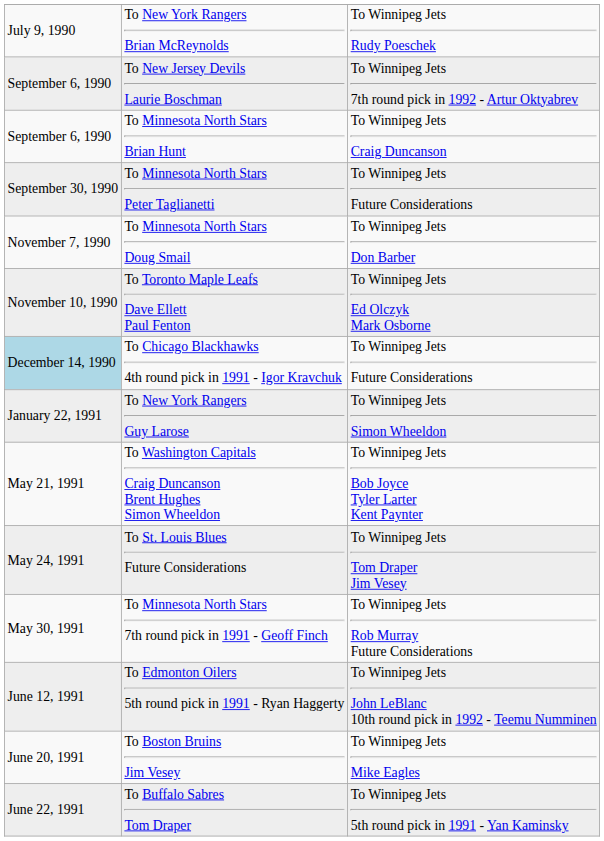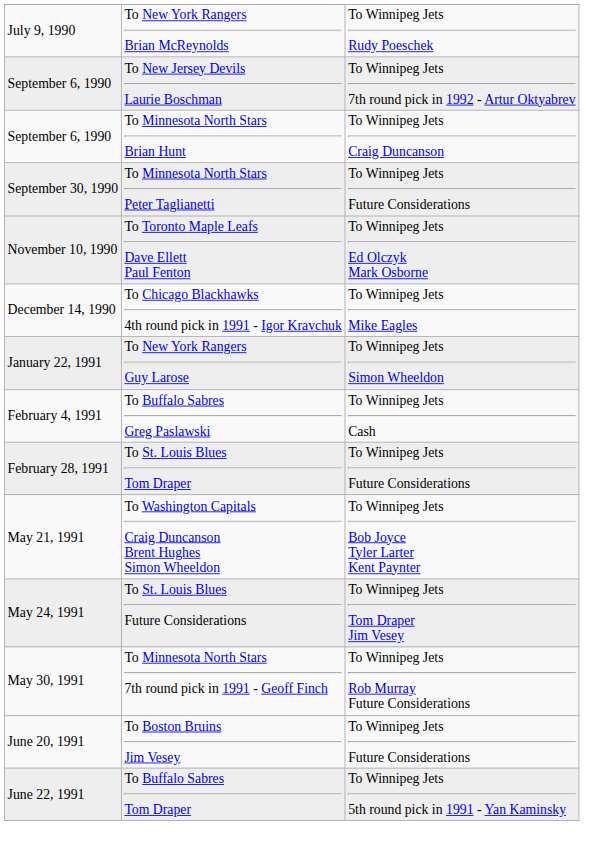 <table class="wikitable">
 <tr>
 </tr>
 <tr>
 <td>July 9, 1990</td>
 <td valign="top">To <a href='#'>New York Rangers</a><hr><a href='#'>Brian McReynolds</a></td>
 <td valign="top">To Winnipeg Jets<hr><a href='#'>Rudy Poeschek</a></td>
 </tr>
 <tr bgcolor="#eeeeee">
 <td>September 6, 1990</td>
 <td valign="top">To <a href='#'>New Jersey Devils</a><hr><a href='#'>Laurie Boschman</a></td>
 <td valign="top">To Winnipeg Jets<hr>7th round pick in <a href='#'>1992</a> - <a href='#'>Artur Oktyabrev</a></td>
 </tr>
 <tr>
 <td>September 6, 1990</td>
 <td valign="top">To <a href='#'>Minnesota North Stars</a><hr><a href='#'>Brian Hunt</a></td>
 <td valign="top">To Winnipeg Jets<hr><a href='#'>Craig Duncanson</a></td>
 </tr>
 <tr bgcolor="#eeeeee">
 <td>September 30, 1990</td>
 <td valign="top">To <a href='#'>Minnesota North Stars</a><hr><a href='#'>Peter Taglianetti</a></td>
 <td valign="top">To Winnipeg Jets<hr>Future Considerations</td>
 </tr>
-<tr>
-<td>November 7, 1990</td>
-<td valign="top">To <a href='#'>Minnesota North Stars</a><hr><a href='#'>Doug Smail</a></td>
-<td valign="top">To Winnipeg Jets<hr><a href='#'>Don Barber</a></td>
-</tr>
 <tr bgcolor="#eeeeee">
 <td>November 10, 1990</td>
 <td valign="top">To <a href='#'>Toronto Maple Leafs</a><hr><a href='#'>Dave Ellett</a> <br> <a href='#'>Paul Fenton</a></td>
 <td valign="top">To Winnipeg Jets<hr><a href='#'>Ed Olczyk</a> <br> <a href='#'>Mark Osborne</a></td>
 </tr>
 <tr>
-<td style="background: lightblue;">December 14, 1990</td>
+<td>December 14, 1990</td>
 <td valign="top">To <a href='#'>Chicago Blackhawks</a><hr>4th round pick in <a href='#'>1991</a> - <a href='#'>Igor Kravchuk</a></td>
-<td valign="top">To Winnipeg Jets<hr>Future Considerations</td>
+<td valign="top">To Winnipeg Jets<hr><a href='#'>Mike Eagles</a></td>
 </tr>
 <tr bgcolor="#eeeeee">
 <td>January 22, 1991</td>
 <td valign="top">To <a href='#'>New York Rangers</a><hr><a href='#'>Guy Larose</a></td>
 <td valign="top">To Winnipeg Jets<hr><a href='#'>Simon Wheeldon</a></td>
+</tr>
+<tr>
+<td>February 4, 1991</td>
+<td valign="top">To <a href='#'>Buffalo Sabres</a><hr><a href='#'>Greg Paslawski</a></td>
+<td valign="top">To Winnipeg Jets<hr>Cash</td>
+</tr>
+<tr bgcolor="#eeeeee">
+<td>February 28, 1991</td>
+<td valign="top">To <a href='#'>St. Louis Blues</a><hr><a href='#'>Tom Draper</a></td>
+<td valign="top">To Winnipeg Jets<hr>Future Considerations</td>
 </tr>
 <tr>
 <td>May 21, 1991</td>
 <td valign="top">To <a href='#'>Washington Capitals</a><hr><a href='#'>Craig Duncanson</a> <br> <a href='#'>Brent Hughes</a> <br> <a href='#'>Simon Wheeldon</a></td>
 <td valign="top">To Winnipeg Jets<hr><a href='#'>Bob Joyce</a> <br> <a href='#'>Tyler Larter</a> <br> <a href='#'>Kent Paynter</a></td>
 </tr>
 <tr bgcolor="#eeeeee">
 <td>May 24, 1991</td>
 <td valign="top">To <a href='#'>St. Louis Blues</a><hr>Future Considerations</td>
 <td valign="top">To Winnipeg Jets<hr><a href='#'>Tom Draper</a> <br> <a href='#'>Jim Vesey</a></td>
 </tr>
 <tr>
 <td>May 30, 1991</td>
 <td valign="top">To <a href='#'>Minnesota North Stars</a><hr>7th round pick in <a href='#'>1991</a> - <a href='#'>Geoff Finch</a></td>
 <td valign="top">To Winnipeg Jets<hr><a href='#'>Rob Murray</a> <br> Future Considerations</td>
 </tr>
-<tr bgcolor="#eeeeee">
-<td>June 12, 1991</td>
-<td valign="top">To <a href='#'>Edmonton Oilers</a><hr>5th round pick in <a href='#'>1991</a> - Ryan Haggerty</td>
-<td valign="top">To Winnipeg Jets<hr><a href='#'>John LeBlanc</a> <br> 10th round pick in <a href='#'>1992</a> - <a href='#'>Teemu Numminen</a></td>
-</tr>
 <tr>
 <td>June 20, 1991</td>
 <td valign="top">To <a href='#'>Boston Bruins</a><hr><a href='#'>Jim Vesey</a></td>
-<td valign="top">To Winnipeg Jets<hr><a href='#'>Mike Eagles</a></td>
+<td valign="top">To Winnipeg Jets<hr>Future Considerations</td>
 </tr>
 <tr bgcolor="#eeeeee">
 <td>June 22, 1991</td>
 <td valign="top">To <a href='#'>Buffalo Sabres</a><hr><a href='#'>Tom Draper</a></td>
 <td valign="top">To Winnipeg Jets<hr> 5th round pick in <a href='#'>1991</a> - <a href='#'>Yan Kaminsky</a></td>
 </tr>
 </table>
